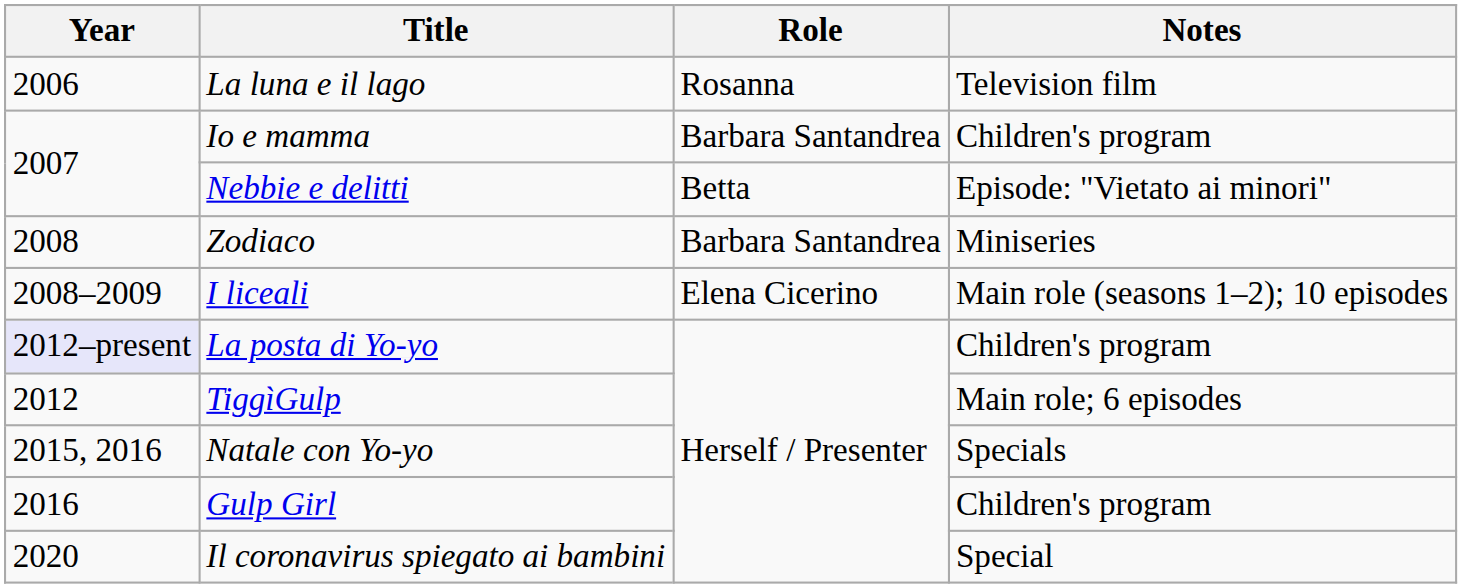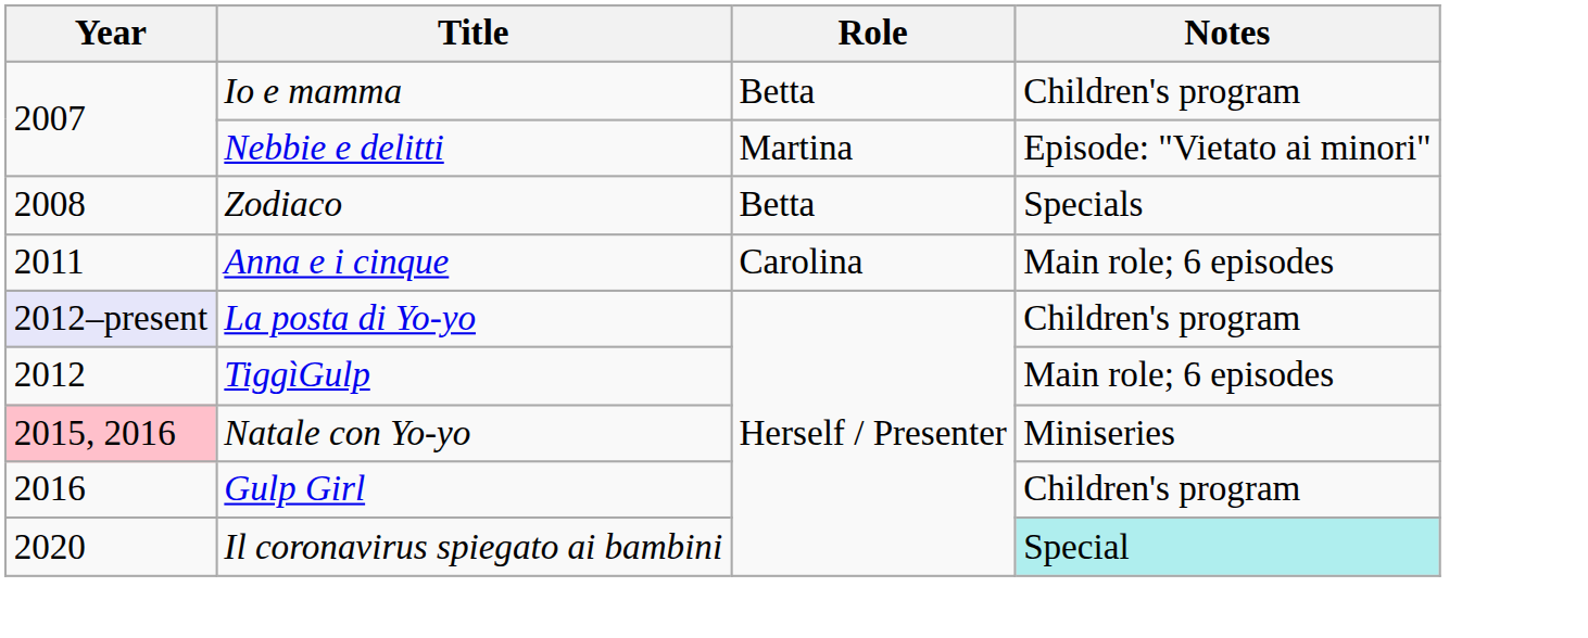 <table class="wikitable">
 <tr>
 <th>Year</th>
 <th>Title</th>
 <th>Role</th>
 <th>Notes</th>
 </tr>
 <tr>
-<td>2006</td>
-<td><em>La luna e il lago</em></td>
-<td>Rosanna</td>
-<td>Television film</td>
-</tr>
-<tr>
 <td rowspan="2">2007</td>
 <td><em>Io e mamma</em></td>
-<td>Barbara Santandrea</td>
+<td>Betta</td>
 <td>Children's program</td>
 </tr>
 <tr>
 <td><em><a href='#'>Nebbie e delitti</a></em></td>
-<td>Betta</td>
+<td>Martina</td>
 <td>Episode: "Vietato ai minori"</td>
 </tr>
 <tr>
 <td>2008</td>
 <td><em>Zodiaco</em></td>
-<td>Barbara Santandrea</td>
-<td>Miniseries</td>
+<td>Betta</td>
+<td>Specials</td>
 </tr>
 <tr>
-<td>2008–2009</td>
-<td><em><a href='#'>I liceali</a></em></td>
-<td>Elena Cicerino</td>
-<td>Main role (seasons 1–2); 10 episodes</td>
+<td>2011</td>
+<td><em><a href='#'>Anna e i cinque</a></em></td>
+<td>Carolina</td>
+<td>Main role; 6 episodes</td>
 </tr>
 <tr>
 <td style="background: lavender;">2012–present</td>
 <td><em><a href='#'>La posta di Yo-yo</a></em></td>
 <td rowspan="5">Herself / Presenter</td>
 <td>Children's program</td>
 </tr>
 <tr>
 <td>2012</td>
 <td><em><a href='#'>TiggìGulp</a></em></td>
 <td>Main role; 6 episodes</td>
 </tr>
 <tr>
-<td>2015, 2016</td>
+<td style="background: pink;">2015, 2016</td>
 <td><em>Natale con Yo-yo</em></td>
-<td>Specials</td>
+<td>Miniseries</td>
 </tr>
 <tr>
 <td>2016</td>
 <td><em><a href='#'>Gulp Girl</a></em></td>
 <td>Children's program</td>
 </tr>
 <tr>
 <td>2020</td>
 <td><em>Il coronavirus spiegato ai bambini</em></td>
-<td>Special</td>
+<td style="background: paleturquoise;">Special</td>
 </tr>
 </table>
